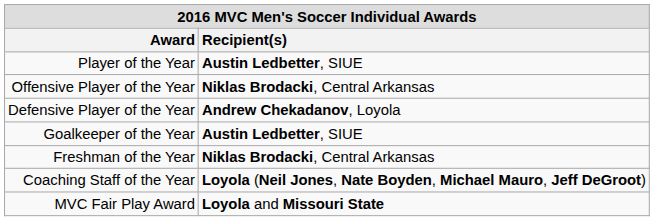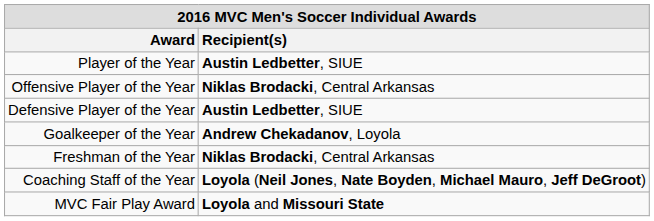 <table class="wikitable" style="white-space:nowrap; font-size:90%;">
 <tr>
 <td colspan="7" style="text-align:center; background:#ddd;"><strong>2016 MVC Men's Soccer Individual Awards</strong></td>
 </tr>
 <tr>
 <th style="text-align:right;">Award</th>
 <th style="text-align:left;">Recipient(s)</th>
 </tr>
 <tr>
 <td style="text-align:right;">Player of the Year</td>
 <td style="text-align:left;"><strong>Austin Ledbetter</strong>, SIUE</td>
 </tr>
 <tr>
 <td style="text-align:right;">Offensive Player of the Year</td>
 <td style="text-align:left;"><strong>Niklas Brodacki</strong>, Central Arkansas</td>
 </tr>
 <tr>
 <td style="text-align:right;">Defensive Player of the Year</td>
-<td style="text-align:left;"><strong>Andrew Chekadanov</strong>, Loyola</td>
+<td style="text-align:left;"><strong>Austin Ledbetter</strong>, SIUE</td>
 </tr>
 <tr>
 <td style="text-align:right;">Goalkeeper of the Year</td>
-<td style="text-align:left;"><strong>Austin Ledbetter</strong>, SIUE</td>
+<td style="text-align:left;"><strong>Andrew Chekadanov</strong>, Loyola</td>
 </tr>
 <tr>
 <td style="text-align:right;">Freshman of the Year</td>
 <td style="text-align:left;"><strong>Niklas Brodacki</strong>, Central Arkansas</td>
 </tr>
 <tr>
 <td style="text-align:right;">Coaching Staff of the Year</td>
 <td style="text-align:left;"><strong>Loyola</strong> (<strong>Neil Jones</strong>, <strong>Nate Boyden</strong>, <strong>Michael Mauro</strong>, <strong>Jeff DeGroot</strong>)</td>
 </tr>
 <tr>
 <td style="text-align:right;">MVC Fair Play Award</td>
 <td style="text-align:left;"><strong>Loyola</strong> and <strong>Missouri State</strong></td>
 </tr>
 </table>
